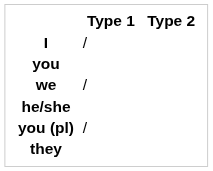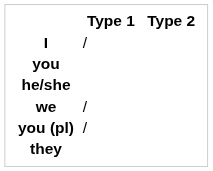 <table style="margin:20px;padding:5px;width:210px;border:1px solid #CCCCCC">
 <tr>
 <th> </th>
 <th>Type 1</th>
 <th>Type 2</th>
 </tr>
 <tr>
 <th>I</th>
 <td>/</td>
 <td></td>
 </tr>
 <tr>
 <th>you</th>
 <td></td>
 <td></td>
 </tr>
 <tr>
-<th>we</th>
-<td>/</td>
+<th>he/she</th>
+<td></td>
 <td></td>
 </tr>
 <tr>
-<th>he/she</th>
-<td></td>
+<th>we</th>
+<td>/</td>
 <td></td>
 </tr>
 <tr>
 <th>you (pl)</th>
 <td>/</td>
 <td></td>
 </tr>
 <tr>
 <th>they</th>
 <td></td>
 <td></td>
 </tr>
 </table>
